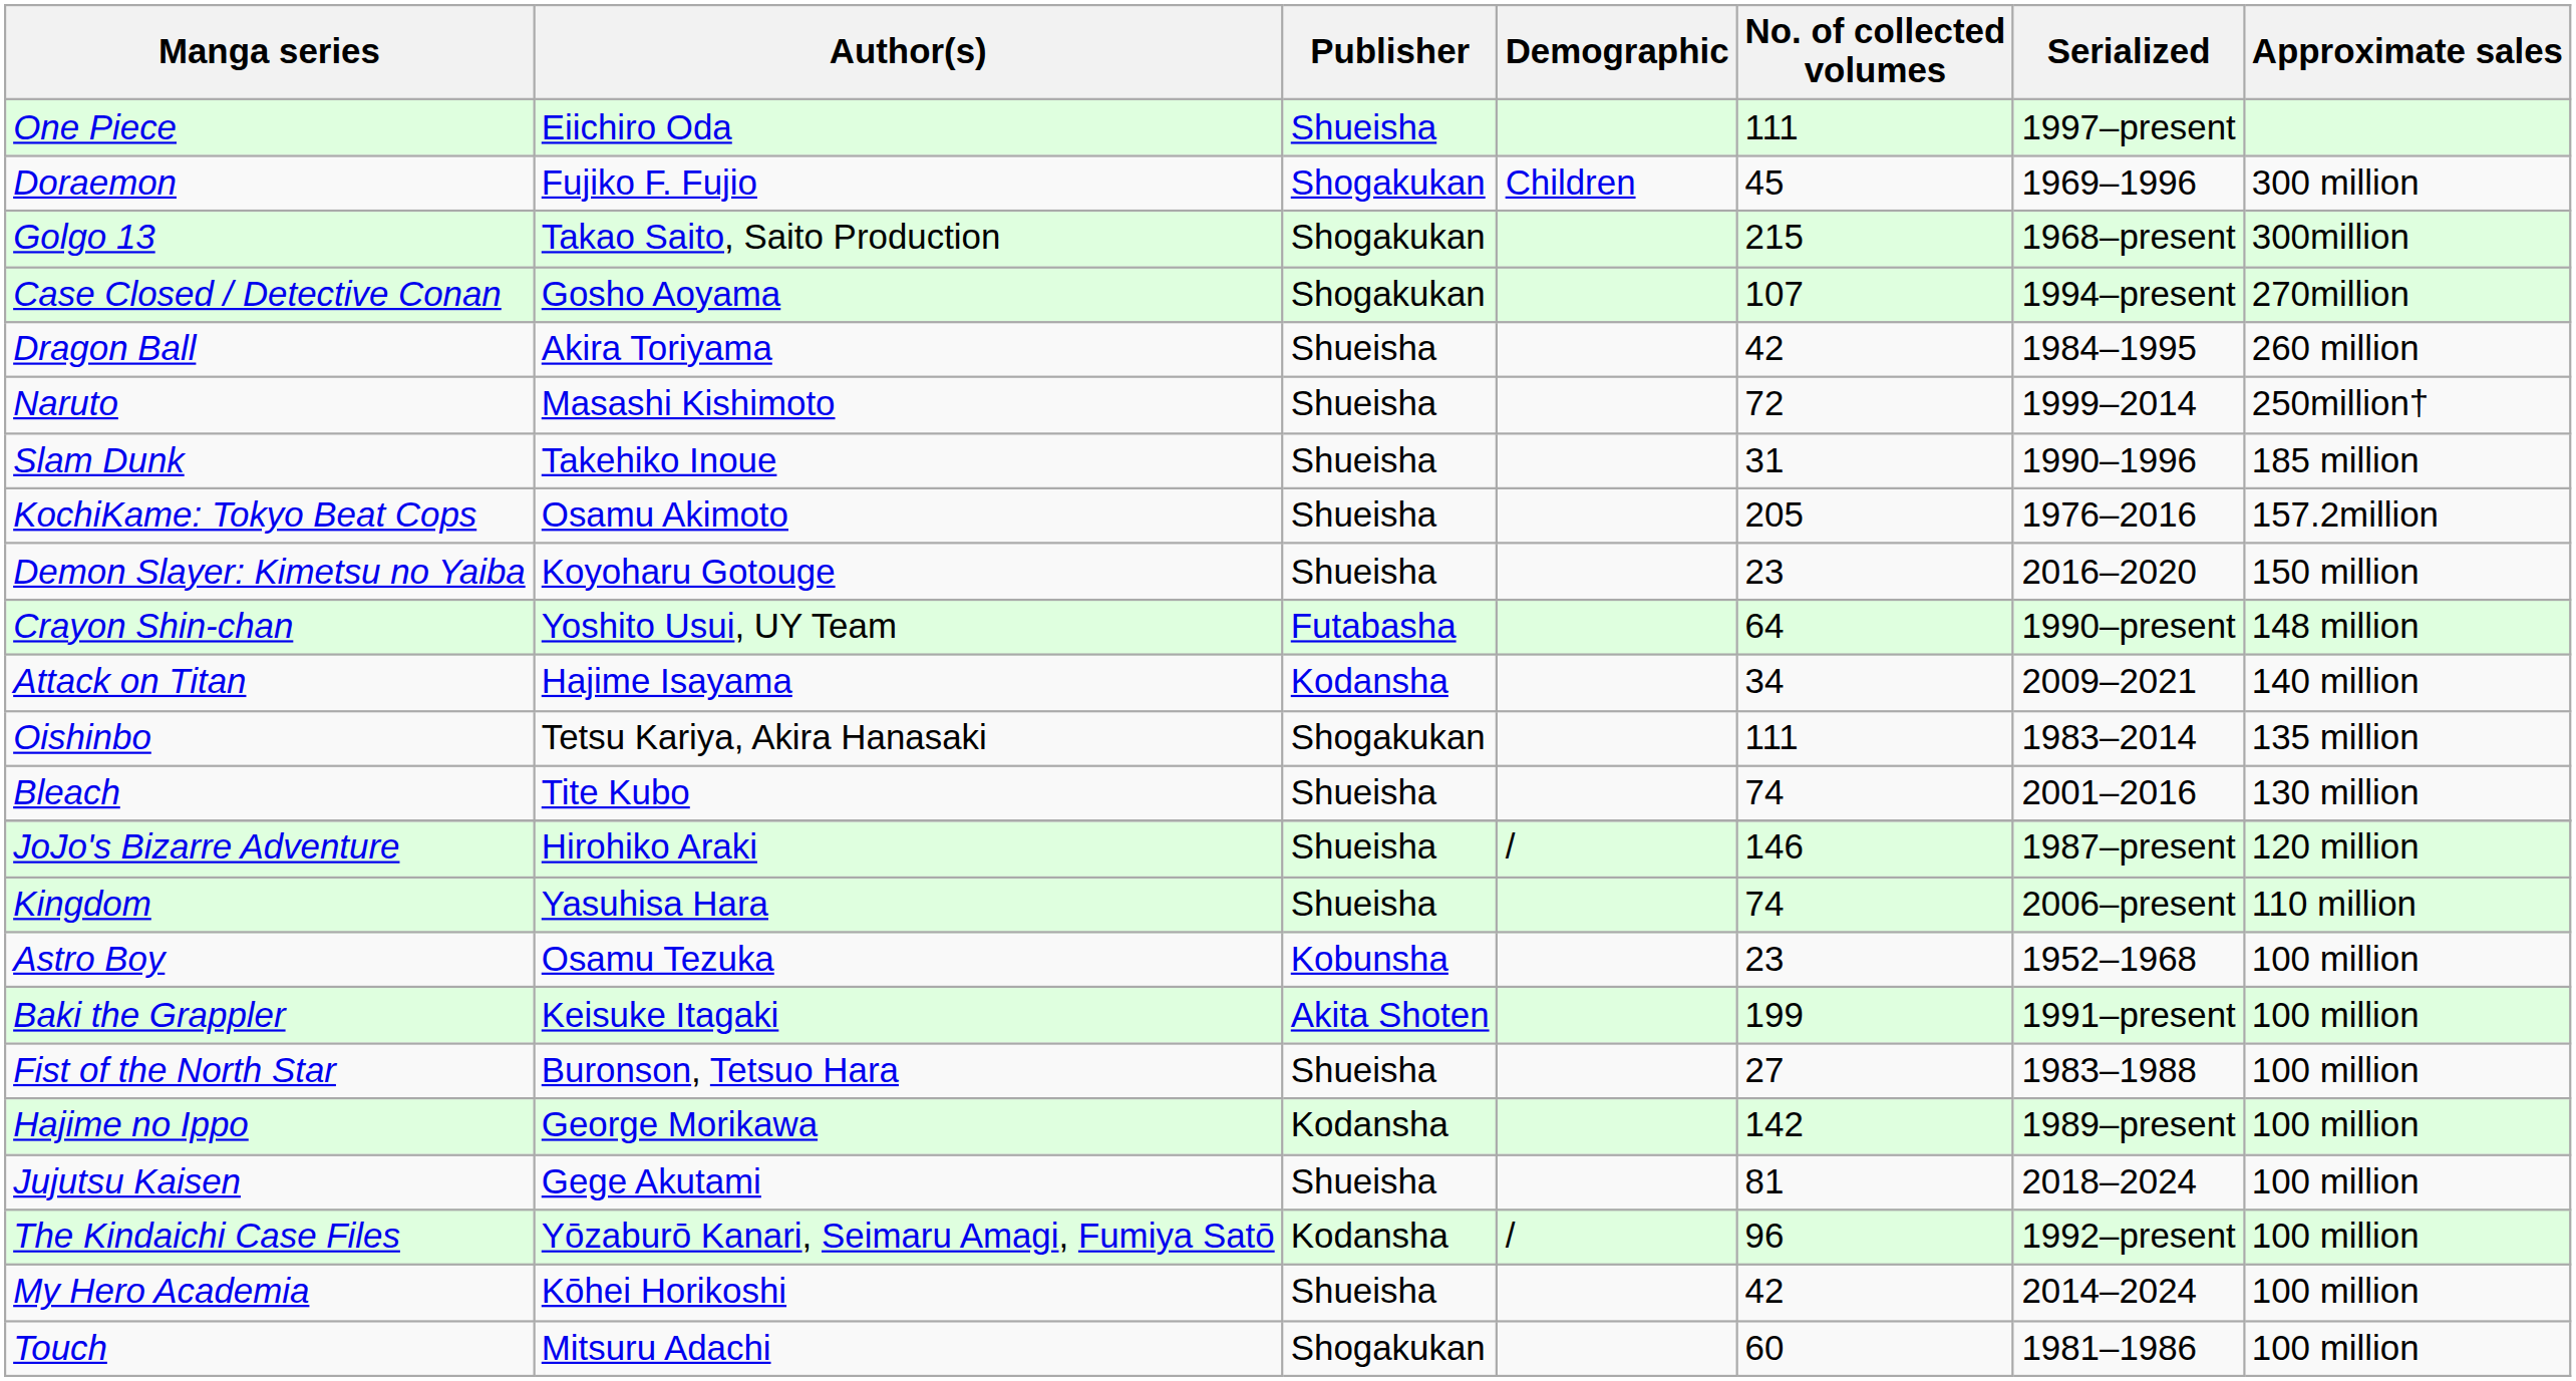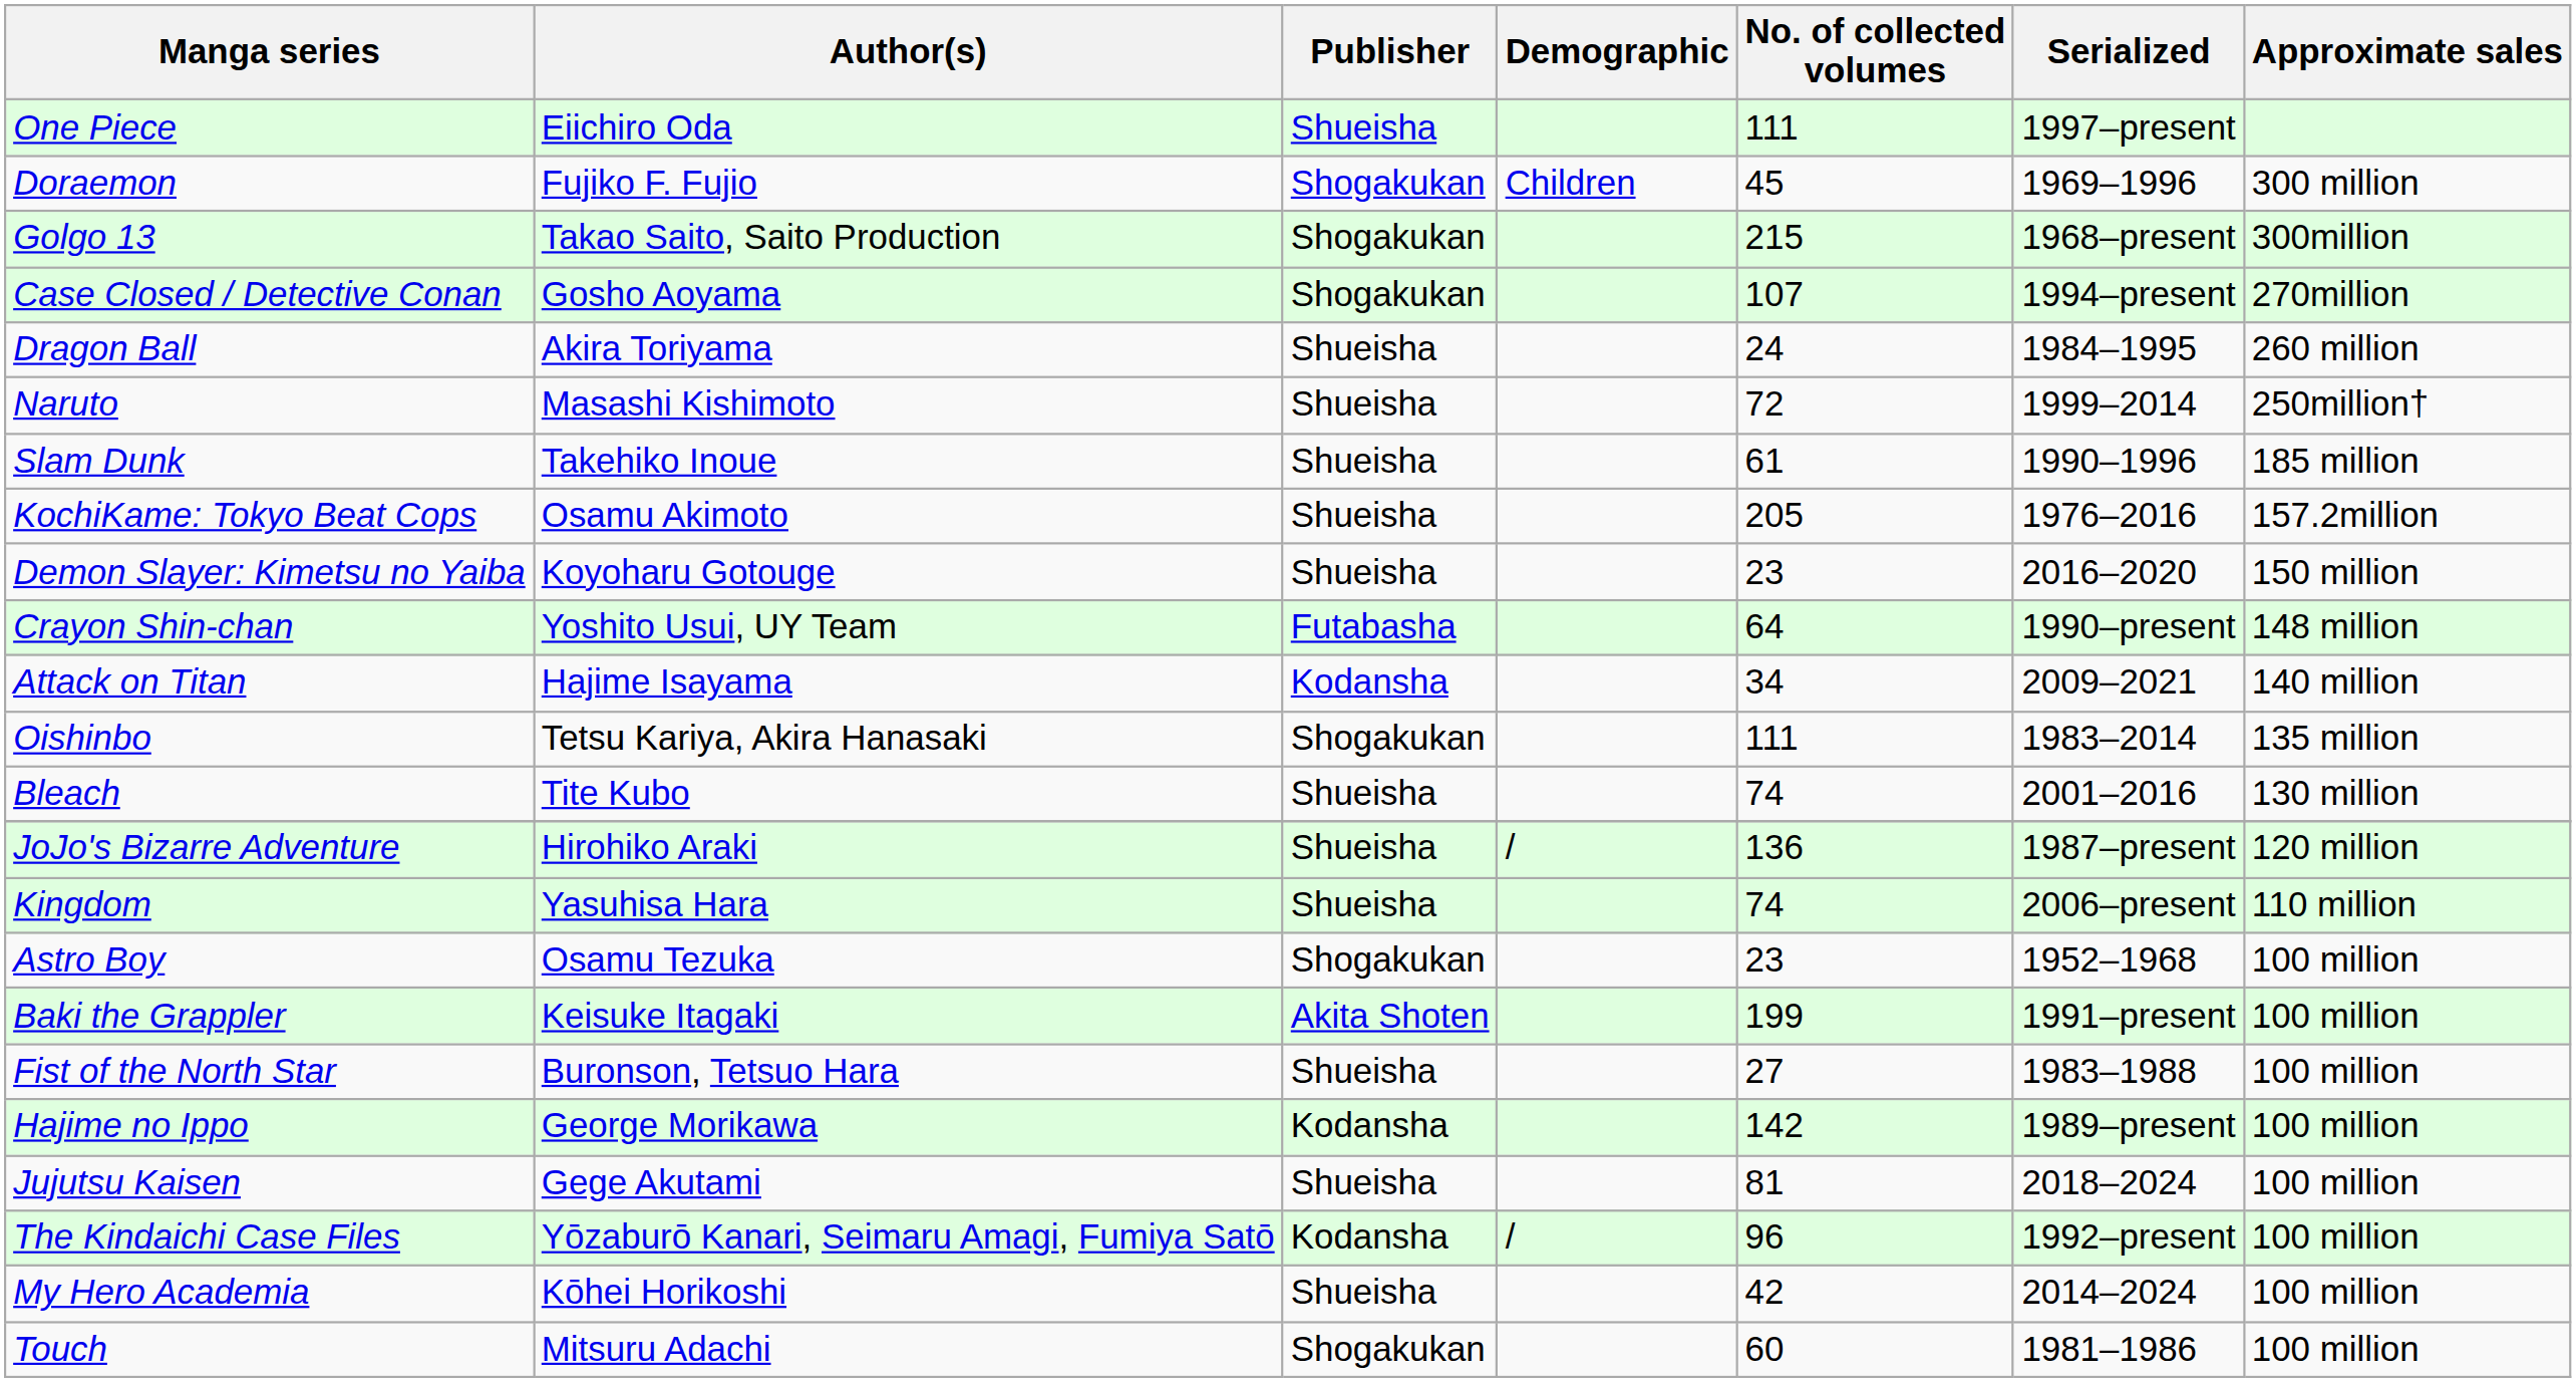 <table class="wikitable sortable">
 <tr>
 <th>Manga series</th>
 <th>Author(s)</th>
 <th>Publisher</th>
 <th>Demographic</th>
 <th>No. of collected<br>volumes</th>
 <th>Serialized</th>
 <th>Approximate sales</th>
 </tr>
 <tr style="background: #DFFFDF;">
 <td><em><a href='#'>One Piece</a></em></td>
 <td><a href='#'>Eiichiro Oda</a></td>
 <td><a href='#'>Shueisha</a></td>
 <td></td>
 <td>111</td>
 <td>1997–present</td>
 <td></td>
 </tr>
 <tr>
 <td><em><a href='#'>Doraemon</a></em></td>
 <td><a href='#'>Fujiko F. Fujio</a></td>
 <td><a href='#'>Shogakukan</a></td>
 <td><a href='#'>Children</a></td>
 <td>45</td>
 <td>1969–1996</td>
 <td>300 million</td>
 </tr>
 <tr style="background: #DFFFDF;">
 <td><em><a href='#'>Golgo 13</a></em></td>
 <td><a href='#'>Takao Saito</a>, Saito Production</td>
 <td>Shogakukan</td>
 <td></td>
 <td>215</td>
 <td>1968–present</td>
 <td>300million</td>
 </tr>
 <tr style="background: #DFFFDF;">
 <td><em><a href='#'>Case Closed / Detective Conan</a></em></td>
 <td><a href='#'>Gosho Aoyama</a></td>
 <td>Shogakukan</td>
 <td></td>
 <td>107</td>
 <td>1994–present</td>
 <td>270million</td>
 </tr>
 <tr>
 <td><em><a href='#'>Dragon Ball</a></em></td>
 <td><a href='#'>Akira Toriyama</a></td>
 <td>Shueisha</td>
 <td></td>
-<td>42</td>
+<td>24</td>
 <td>1984–1995</td>
 <td>260 million</td>
 </tr>
 <tr>
 <td><em><a href='#'>Naruto</a></em></td>
 <td><a href='#'>Masashi Kishimoto</a></td>
 <td>Shueisha</td>
 <td></td>
 <td>72</td>
 <td>1999–2014</td>
 <td>250million†</td>
 </tr>
 <tr>
 <td><em><a href='#'>Slam Dunk</a></em></td>
 <td><a href='#'>Takehiko Inoue</a></td>
 <td>Shueisha</td>
 <td></td>
-<td>31</td>
+<td>61</td>
 <td>1990–1996</td>
 <td>185 million</td>
 </tr>
 <tr>
 <td><em><a href='#'>KochiKame: Tokyo Beat Cops</a></em></td>
 <td><a href='#'>Osamu Akimoto</a></td>
 <td>Shueisha</td>
 <td></td>
 <td>205</td>
 <td>1976–2016</td>
 <td>157.2million</td>
 </tr>
 <tr>
 <td><em><a href='#'>Demon Slayer: Kimetsu no Yaiba</a></em></td>
 <td><a href='#'>Koyoharu Gotouge</a></td>
 <td>Shueisha</td>
 <td></td>
 <td>23</td>
 <td>2016–2020</td>
 <td>150 million</td>
 </tr>
 <tr style="background: #DFFFDF;">
 <td><em><a href='#'>Crayon Shin-chan</a></em></td>
 <td><a href='#'>Yoshito Usui</a>, UY Team</td>
 <td><a href='#'>Futabasha</a></td>
 <td></td>
 <td>64</td>
 <td>1990–present</td>
 <td>148 million</td>
 </tr>
 <tr>
 <td><em><a href='#'>Attack on Titan</a></em></td>
 <td><a href='#'>Hajime Isayama</a></td>
 <td><a href='#'>Kodansha</a></td>
 <td></td>
 <td>34</td>
 <td>2009–2021</td>
 <td>140 million</td>
 </tr>
 <tr>
 <td><em><a href='#'>Oishinbo</a></em></td>
 <td>Tetsu Kariya, Akira Hanasaki</td>
 <td>Shogakukan</td>
 <td></td>
 <td>111</td>
 <td>1983–2014 </td>
 <td>135 million</td>
 </tr>
 <tr>
 <td><em><a href='#'>Bleach</a></em></td>
 <td><a href='#'>Tite Kubo</a></td>
 <td>Shueisha</td>
 <td></td>
 <td>74</td>
 <td>2001–2016</td>
 <td>130 million</td>
 </tr>
 <tr>
 </tr>
 <tr style="background: #DFFFDF;">
 <td><em><a href='#'>JoJo's Bizarre Adventure</a></em></td>
 <td><a href='#'>Hirohiko Araki</a></td>
 <td>Shueisha</td>
 <td> / </td>
-<td>146</td>
+<td>136</td>
 <td>1987–present</td>
 <td>120 million</td>
 </tr>
 <tr style="background: #DFFFDF;">
 <td><em><a href='#'>Kingdom</a></em></td>
 <td><a href='#'>Yasuhisa Hara</a></td>
 <td>Shueisha</td>
 <td></td>
 <td>74</td>
 <td>2006–present</td>
 <td>110 million</td>
 </tr>
 <tr>
 <td><em><a href='#'>Astro Boy</a></em></td>
 <td><a href='#'>Osamu Tezuka</a></td>
-<td><a href='#'>Kobunsha</a></td>
+<td>Shogakukan</td>
 <td></td>
 <td>23</td>
 <td>1952–1968</td>
 <td>100 million</td>
 </tr>
 <tr style="background: #DFFFDF;">
 <td><em><a href='#'>Baki the Grappler</a></em></td>
 <td><a href='#'>Keisuke Itagaki</a></td>
 <td><a href='#'>Akita Shoten</a></td>
 <td></td>
 <td>199</td>
 <td>1991–present</td>
 <td>100 million</td>
 </tr>
 <tr>
 <td><em><a href='#'>Fist of the North Star</a></em></td>
 <td><a href='#'>Buronson</a>, <a href='#'>Tetsuo Hara</a></td>
 <td>Shueisha</td>
 <td></td>
 <td>27</td>
 <td>1983–1988</td>
 <td>100 million</td>
 </tr>
 <tr style="background: #DFFFDF;">
 <td><em><a href='#'>Hajime no Ippo</a></em></td>
 <td><a href='#'>George Morikawa</a></td>
 <td>Kodansha</td>
 <td></td>
 <td>142</td>
 <td>1989–present</td>
 <td>100 million</td>
 </tr>
 <tr>
 <td><em><a href='#'>Jujutsu Kaisen</a></em></td>
 <td><a href='#'>Gege Akutami</a></td>
 <td>Shueisha</td>
 <td></td>
 <td>81</td>
 <td>2018–2024</td>
 <td>100 million</td>
 </tr>
 <tr style="background: #DFFFDF;">
 <td><em><a href='#'>The Kindaichi Case Files</a></em></td>
 <td><a href='#'>Yōzaburō Kanari</a>, <a href='#'>Seimaru Amagi</a>, <a href='#'>Fumiya Satō</a></td>
 <td>Kodansha</td>
 <td> / </td>
 <td>96</td>
 <td>1992–present</td>
 <td>100 million</td>
 </tr>
 <tr>
 <td><em><a href='#'>My Hero Academia</a></em></td>
 <td><a href='#'>Kōhei Horikoshi</a></td>
 <td>Shueisha</td>
 <td></td>
 <td>42</td>
 <td>2014–2024</td>
 <td>100 million</td>
 </tr>
 <tr>
 <td><em><a href='#'>Touch</a></em></td>
 <td><a href='#'>Mitsuru Adachi</a></td>
 <td>Shogakukan</td>
 <td></td>
 <td>60</td>
 <td>1981–1986</td>
 <td>100 million</td>
 </tr>
 </table>
